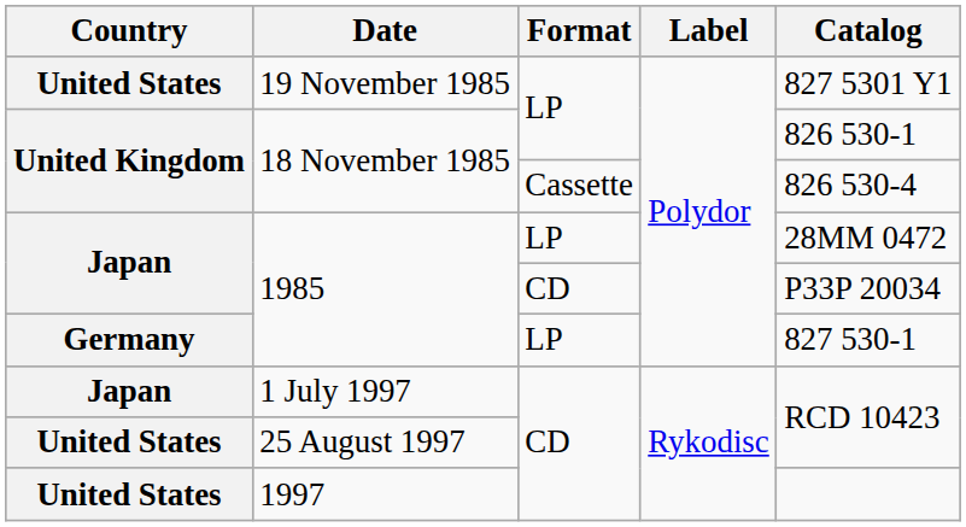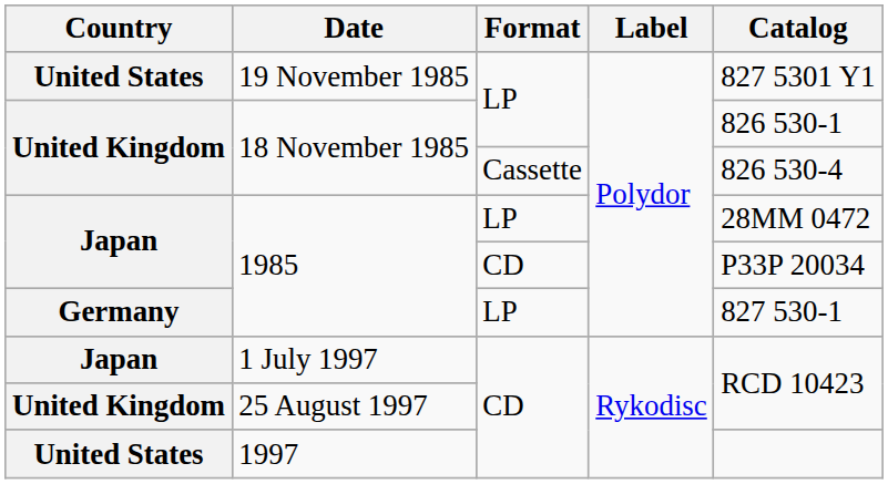 <table class="wikitable plainrowheaders">
 <tr>
 <th scope="col">Country</th>
 <th scope="col">Date</th>
 <th scope="col">Format</th>
 <th scope="col">Label</th>
 <th scope="col">Catalog</th>
 </tr>
 <tr>
 <th scope="row">United States</th>
 <td rowspan="1">19 November 1985</td>
 <td rowspan="2">LP</td>
 <td rowspan="6"><a href='#'>Polydor</a></td>
 <td>827 5301 Y1</td>
 </tr>
 <tr>
 <th scope="row" rowspan="2">United Kingdom</th>
 <td rowspan="2">18 November 1985</td>
 <td>826 530-1</td>
 </tr>
 <tr>
 <td>Cassette</td>
 <td>826 530-4</td>
 </tr>
 <tr>
 <th scope="row" rowspan="2">Japan</th>
 <td rowspan="3">1985</td>
 <td>LP</td>
 <td>28MM 0472</td>
 </tr>
 <tr>
 <td>CD</td>
 <td>P33P 20034</td>
 </tr>
 <tr>
 <th scope="row">Germany</th>
 <td>LP</td>
 <td>827 530-1</td>
 </tr>
 <tr>
 <th scope="row">Japan</th>
 <td>1 July 1997</td>
 <td rowspan="3">CD</td>
 <td rowspan="3"><a href='#'>Rykodisc</a></td>
 <td rowspan="2">RCD 10423</td>
 </tr>
 <tr>
-<th scope="row">United States</th>
+<th scope="row">United Kingdom</th>
 <td>25 August 1997</td>
 </tr>
 <tr>
 <th scope="row">United States</th>
 <td>1997</td>
 </tr>
 </table>
